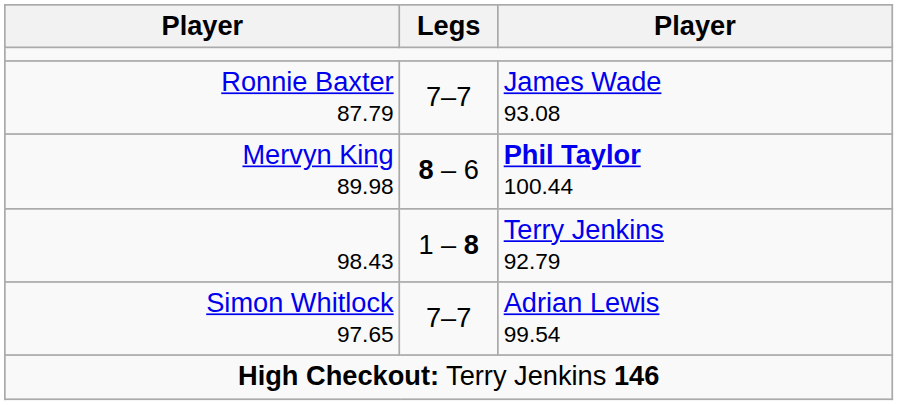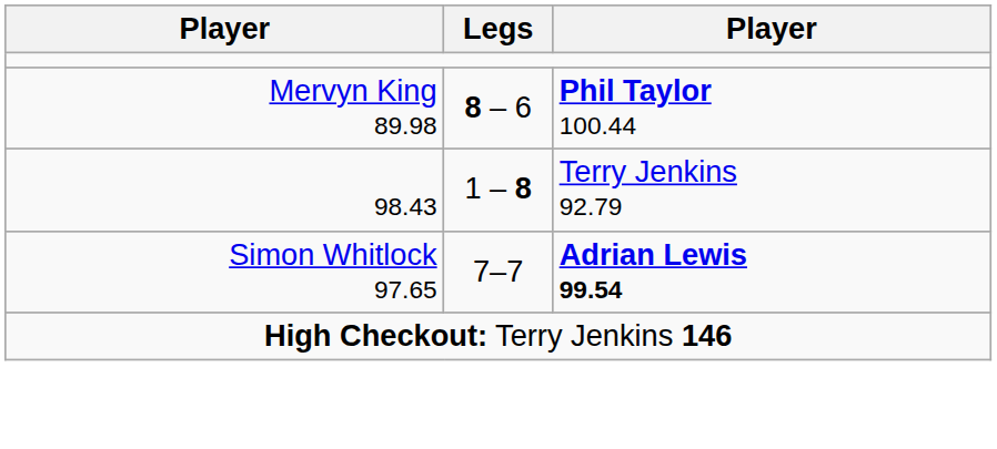 <table class=wikitable style="text-align:center">
 <tr>
 <th width=225>Player</th>
 <th width=50>Legs</th>
 <th width=225>Player</th>
 </tr>
 <tr align=center>
 <td colspan="3"></td>
-</tr>
-<tr align=left>
-<td align=right><a href='#'>Ronnie Baxter</a>  <br> <small><span>87.79</span></small></td>
-<td align=center>7–7</td>
-<td> <a href='#'>James Wade</a> <br> <small><span>93.08</span></small></td>
 </tr>
 <tr align=left>
 <td align=right><a href='#'>Mervyn King</a>  <br> <small><span>89.98</span></small></td>
 <td align=center><strong>8</strong> – 6</td>
 <td> <strong><a href='#'>Phil Taylor</a></strong> <br> <small><span>100.44</span></small></td>
 </tr>
 <tr align=left>
 <td align=right> <br> <small><span>98.43</span></small></td>
 <td align=center>1 – <strong>8</strong></td>
 <td> <a href='#'>Terry Jenkins</a> <br> <small><span>92.79</span></small></td>
 </tr>
 <tr align=left>
 <td align=right><a href='#'>Simon Whitlock</a>  <br> <small><span>97.65</span></small></td>
 <td align=center>7–7</td>
-<td> <a href='#'>Adrian Lewis</a> <br> <small><span>99.54</span></small></td>
+<td><strong> <a href='#'>Adrian Lewis</a> <br> <small><span>99.54</span></small></strong></td>
 </tr>
 <tr align=center>
 <td colspan="3"><strong>High Checkout:</strong> Terry Jenkins <strong>146</strong></td>
 </tr>
 </table>
